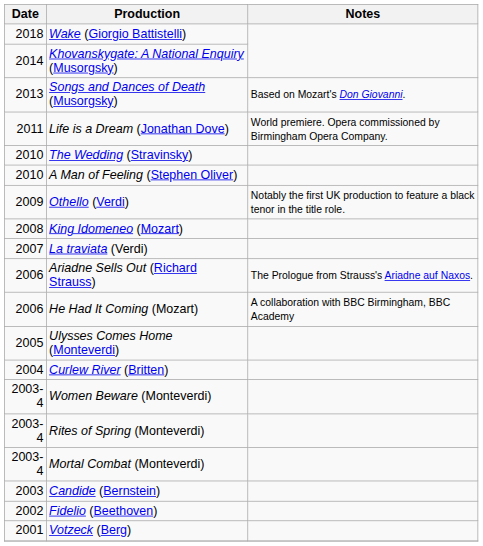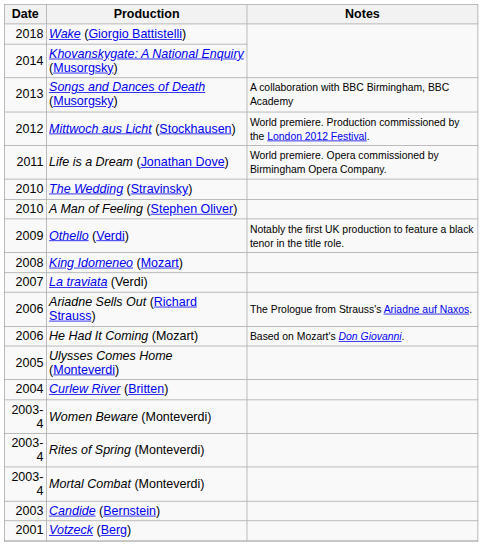 <table class="wikitable">
 <tr>
 <th>Date</th>
 <th>Production</th>
 <th>Notes</th>
 </tr>
 <tr>
 <td align="right">2018</td>
 <td><em><a href='#'>Wake</a></em> (<a href='#'>Giorgio Battistelli</a>)</td>
 </tr>
 <tr>
 <td align="right">2014</td>
 <td><em><a href='#'>Khovanskygate: A National Enquiry</a></em> (<a href='#'>Musorgsky</a>)</td>
 </tr>
 <tr>
 <td align="right">2013</td>
 <td><em><a href='#'>Songs and Dances of Death</a></em> (<a href='#'>Musorgsky</a>)</td>
-<td><small>Based on Mozart's <em><a href='#'>Don Giovanni</a></em>.</small></td>
+<td><small>A collaboration with BBC Birmingham, BBC Academy</small></td>
+</tr>
+<tr>
+<td align="right">2012</td>
+<td><em><a href='#'>Mittwoch aus Licht</a></em> (<a href='#'>Stockhausen</a>)</td>
+<td><small>World premiere. Production commissioned by the <a href='#'>London 2012 Festival</a>.</small></td>
 </tr>
 <tr>
 <td align="right">2011</td>
 <td><em>Life is a Dream</em> (<a href='#'>Jonathan Dove</a>)</td>
 <td><small>World premiere. Opera commissioned by Birmingham Opera Company.</small></td>
 </tr>
 <tr>
 <td align="right">2010</td>
 <td><a href='#'><em>The Wedding</em></a> (<a href='#'>Stravinsky</a>)</td>
 <td></td>
 </tr>
 <tr>
 <td align="right">2010</td>
 <td><em>A Man of Feeling</em> (<a href='#'>Stephen Oliver</a>)</td>
 <td></td>
 </tr>
 <tr>
 <td align="right">2009</td>
 <td><em><a href='#'>Othello</a></em> (<a href='#'>Verdi</a>)</td>
 <td><small>Notably the first UK production to feature a black tenor in the title role.</small></td>
 </tr>
 <tr>
 <td align="right">2008</td>
 <td><a href='#'><em>King Idomeneo</em></a> (<a href='#'>Mozart</a>)</td>
 <td></td>
 </tr>
 <tr>
 <td align="right">2007</td>
 <td><em><a href='#'>La traviata</a></em> (Verdi)</td>
 <td></td>
 </tr>
 <tr>
 <td align="right">2006</td>
 <td><em>Ariadne Sells Out</em> (<a href='#'>Richard Strauss</a>)</td>
 <td><small>The Prologue from Strauss's <a href='#'>Ariadne auf Naxos</a>.</small></td>
 </tr>
 <tr>
 <td align="right">2006</td>
 <td><em>He Had It Coming</em> (Mozart)</td>
-<td><small>A collaboration with BBC Birmingham, BBC Academy</small></td>
+<td><small>Based on Mozart's <em><a href='#'>Don Giovanni</a></em>.</small></td>
 </tr>
 <tr>
 <td align="right">2005</td>
 <td><em>Ulysses Comes Home</em> (<a href='#'>Monteverdi</a>)</td>
 <td></td>
 </tr>
 <tr>
 <td align="right">2004</td>
 <td><em><a href='#'>Curlew River</a></em> (<a href='#'>Britten</a>)</td>
 <td></td>
 </tr>
 <tr>
 <td align="right">2003-4</td>
 <td><em>Women Beware</em> (Monteverdi)</td>
 <td></td>
 </tr>
 <tr>
 <td align="right">2003-4</td>
 <td><em>Rites of Spring</em> (Monteverdi)</td>
 <td></td>
 </tr>
 <tr>
 <td align="right">2003-4</td>
 <td><em>Mortal Combat</em> (Monteverdi)</td>
 <td></td>
 </tr>
 <tr>
 <td align="right">2003</td>
 <td><a href='#'><em>Candide</em></a> (<a href='#'>Bernstein</a>)</td>
 <td></td>
 </tr>
 <tr>
-<td align="right">2002</td>
-<td><em><a href='#'>Fidelio</a></em> (<a href='#'>Beethoven</a>)</td>
-<td></td>
-</tr>
-<tr>
 <td align="right">2001</td>
 <td><a href='#'><em>Votzeck</em></a> (<a href='#'>Berg</a>)</td>
 <td></td>
 </tr>
 <tr>
 </tr>
 </table>
